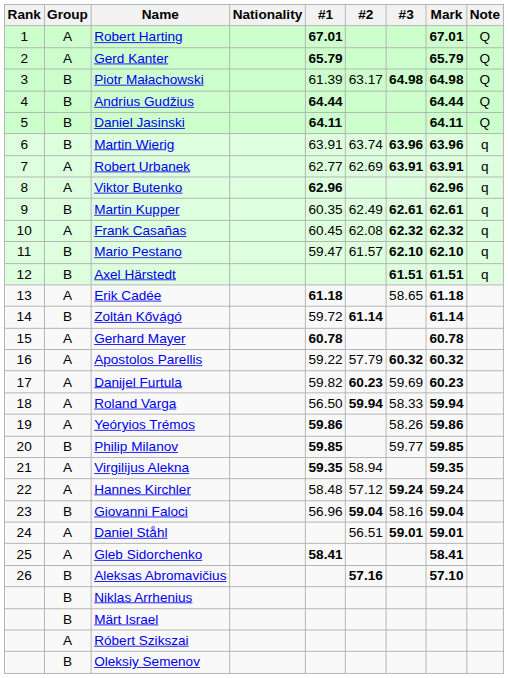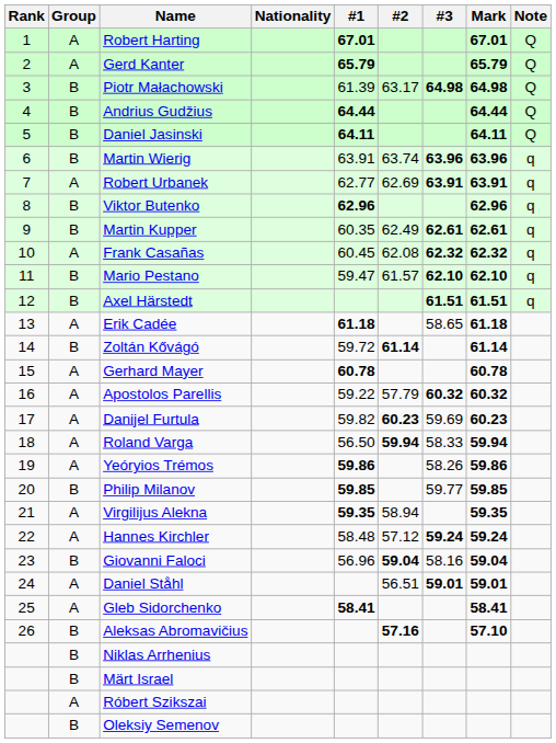 <table class="wikitable sortable" style="text-align:center">
 <tr>
 <th>Rank</th>
 <th>Group</th>
 <th>Name</th>
 <th>Nationality</th>
 <th>#1</th>
 <th>#2</th>
 <th>#3</th>
 <th>Mark</th>
 <th>Note</th>
 </tr>
 <tr bgcolor=ccffcc>
 <td>1</td>
 <td>A</td>
 <td align=left><a href='#'>Robert Harting</a></td>
 <td align=left></td>
 <td><strong>67.01</strong></td>
 <td></td>
 <td></td>
 <td><strong>67.01</strong></td>
 <td>Q</td>
 </tr>
 <tr bgcolor=ccffcc>
 <td>2</td>
 <td>A</td>
 <td align=left><a href='#'>Gerd Kanter</a></td>
 <td align=left></td>
 <td><strong>65.79</strong></td>
 <td></td>
 <td></td>
 <td><strong>65.79</strong></td>
 <td>Q</td>
 </tr>
 <tr bgcolor=ccffcc>
 <td>3</td>
 <td>B</td>
 <td align=left><a href='#'>Piotr Małachowski</a></td>
 <td align=left></td>
 <td>61.39</td>
 <td>63.17</td>
 <td><strong>64.98</strong></td>
 <td><strong>64.98</strong></td>
 <td>Q</td>
 </tr>
 <tr bgcolor=ccffcc>
 <td>4</td>
 <td>B</td>
 <td align=left><a href='#'>Andrius Gudžius</a></td>
 <td align=left></td>
 <td><strong>64.44</strong></td>
 <td></td>
 <td></td>
 <td><strong>64.44</strong></td>
 <td>Q</td>
 </tr>
 <tr bgcolor=ccffcc>
 <td>5</td>
 <td>B</td>
 <td align=left><a href='#'>Daniel Jasinski</a></td>
 <td align=left></td>
 <td><strong>64.11</strong></td>
 <td></td>
 <td></td>
 <td><strong>64.11</strong></td>
 <td>Q</td>
 </tr>
 <tr bgcolor=ddffdd>
 <td>6</td>
 <td>B</td>
 <td align=left><a href='#'>Martin Wierig</a></td>
 <td align=left></td>
 <td>63.91</td>
 <td>63.74</td>
 <td><strong>63.96</strong></td>
 <td><strong>63.96</strong></td>
 <td>q</td>
 </tr>
 <tr bgcolor=ddffdd>
 <td>7</td>
 <td>A</td>
 <td align=left><a href='#'>Robert Urbanek</a></td>
 <td align=left></td>
 <td>62.77</td>
 <td>62.69</td>
 <td><strong>63.91</strong></td>
 <td><strong>63.91</strong></td>
 <td>q</td>
 </tr>
 <tr bgcolor=ddffdd>
 <td>8</td>
-<td>A</td>
+<td>B</td>
 <td align=left><a href='#'>Viktor Butenko</a></td>
 <td align=left></td>
 <td><strong>62.96</strong></td>
 <td></td>
 <td></td>
 <td><strong>62.96</strong></td>
 <td>q</td>
 </tr>
 <tr bgcolor=ddffdd>
 <td>9</td>
 <td>B</td>
 <td align=left><a href='#'>Martin Kupper</a></td>
 <td align=left></td>
 <td>60.35</td>
 <td>62.49</td>
 <td><strong>62.61</strong></td>
 <td><strong>62.61</strong></td>
 <td>q</td>
 </tr>
 <tr bgcolor=ddffdd>
 <td>10</td>
 <td>A</td>
 <td align=left><a href='#'>Frank Casañas</a></td>
 <td align=left></td>
 <td>60.45</td>
 <td>62.08</td>
 <td><strong>62.32</strong></td>
 <td><strong>62.32</strong></td>
 <td>q</td>
 </tr>
 <tr bgcolor=ddffdd>
 <td>11</td>
 <td>B</td>
 <td align=left><a href='#'>Mario Pestano</a></td>
 <td align=left></td>
 <td>59.47</td>
 <td>61.57</td>
 <td><strong>62.10</strong></td>
 <td><strong>62.10</strong></td>
 <td>q</td>
 </tr>
 <tr bgcolor=ddffdd>
 <td>12</td>
 <td>B</td>
 <td align=left><a href='#'>Axel Härstedt</a></td>
 <td align=left></td>
 <td></td>
 <td></td>
 <td><strong>61.51</strong></td>
 <td><strong>61.51</strong></td>
 <td>q</td>
 </tr>
 <tr>
 <td>13</td>
 <td>A</td>
 <td align=left><a href='#'>Erik Cadée</a></td>
 <td align=left></td>
 <td><strong>61.18</strong></td>
 <td></td>
 <td>58.65</td>
 <td><strong>61.18</strong></td>
 <td></td>
 </tr>
 <tr>
 <td>14</td>
 <td>B</td>
 <td align=left><a href='#'>Zoltán Kővágó</a></td>
 <td align=left></td>
 <td>59.72</td>
 <td><strong>61.14</strong></td>
 <td></td>
 <td><strong>61.14</strong></td>
 <td></td>
 </tr>
 <tr>
 <td>15</td>
 <td>A</td>
 <td align=left><a href='#'>Gerhard Mayer</a></td>
 <td align=left></td>
 <td><strong>60.78</strong></td>
 <td></td>
 <td></td>
 <td><strong>60.78</strong></td>
 <td></td>
 </tr>
 <tr>
 <td>16</td>
 <td>A</td>
 <td align=left><a href='#'>Apostolos Parellis</a></td>
 <td align=left></td>
 <td>59.22</td>
 <td>57.79</td>
 <td><strong>60.32</strong></td>
 <td><strong>60.32</strong></td>
 <td></td>
 </tr>
 <tr>
 <td>17</td>
 <td>A</td>
 <td align=left><a href='#'>Danijel Furtula</a></td>
 <td align=left></td>
 <td>59.82</td>
 <td><strong>60.23</strong></td>
 <td>59.69</td>
 <td><strong>60.23</strong></td>
 <td></td>
 </tr>
 <tr>
 <td>18</td>
 <td>A</td>
 <td align=left><a href='#'>Roland Varga</a></td>
 <td align=left></td>
 <td>56.50</td>
 <td><strong>59.94</strong></td>
 <td>58.33</td>
 <td><strong>59.94</strong></td>
 <td></td>
 </tr>
 <tr>
 <td>19</td>
 <td>A</td>
 <td align=left><a href='#'>Yeóryios Trémos</a></td>
 <td align=left></td>
 <td><strong>59.86</strong></td>
 <td></td>
 <td>58.26</td>
 <td><strong>59.86</strong></td>
 <td></td>
 </tr>
 <tr>
 <td>20</td>
 <td>B</td>
 <td align=left><a href='#'>Philip Milanov</a></td>
 <td align=left></td>
 <td><strong>59.85</strong></td>
 <td></td>
 <td>59.77</td>
 <td><strong>59.85</strong></td>
 <td></td>
 </tr>
 <tr>
 <td>21</td>
 <td>A</td>
 <td align=left><a href='#'>Virgilijus Alekna</a></td>
 <td align=left></td>
 <td><strong>59.35</strong></td>
 <td>58.94</td>
 <td></td>
 <td><strong>59.35</strong></td>
 <td></td>
 </tr>
 <tr>
 <td>22</td>
 <td>A</td>
 <td align=left><a href='#'>Hannes Kirchler</a></td>
 <td align=left></td>
 <td>58.48</td>
 <td>57.12</td>
 <td><strong>59.24</strong></td>
 <td><strong>59.24</strong></td>
 <td></td>
 </tr>
 <tr>
 <td>23</td>
 <td>B</td>
 <td align=left><a href='#'>Giovanni Faloci</a></td>
 <td align=left></td>
 <td>56.96</td>
 <td><strong>59.04</strong></td>
 <td>58.16</td>
 <td><strong>59.04</strong></td>
 <td></td>
 </tr>
 <tr>
 <td>24</td>
 <td>A</td>
 <td align=left><a href='#'>Daniel Ståhl</a></td>
 <td align=left></td>
 <td></td>
 <td>56.51</td>
 <td><strong>59.01</strong></td>
 <td><strong>59.01</strong></td>
 <td></td>
 </tr>
 <tr>
 <td>25</td>
 <td>A</td>
 <td align=left><a href='#'>Gleb Sidorchenko</a></td>
 <td align=left></td>
 <td><strong>58.41</strong></td>
 <td></td>
 <td></td>
 <td><strong>58.41</strong></td>
 <td></td>
 </tr>
 <tr>
 <td>26</td>
 <td>B</td>
 <td align=left><a href='#'>Aleksas Abromavičius</a></td>
 <td align=left></td>
 <td></td>
 <td><strong>57.16</strong></td>
 <td></td>
 <td><strong>57.10</strong></td>
 <td></td>
 </tr>
 <tr>
 <td></td>
 <td>B</td>
 <td align=left><a href='#'>Niklas Arrhenius</a></td>
 <td align=left></td>
 <td></td>
 <td></td>
 <td></td>
 <td><strong></strong></td>
 <td></td>
 </tr>
 <tr>
 <td></td>
 <td>B</td>
 <td align=left><a href='#'>Märt Israel</a></td>
 <td align=left></td>
 <td></td>
 <td></td>
 <td></td>
 <td><strong></strong></td>
 <td></td>
 </tr>
 <tr>
 <td></td>
 <td>A</td>
 <td align=left><a href='#'>Róbert Szikszai</a></td>
 <td align=left></td>
 <td></td>
 <td></td>
 <td></td>
 <td><strong></strong></td>
 <td></td>
 </tr>
 <tr>
 <td></td>
 <td>B</td>
 <td align=left><a href='#'>Oleksiy Semenov</a></td>
 <td align=left></td>
 <td></td>
 <td></td>
 <td></td>
 <td><strong></strong></td>
 <td></td>
 </tr>
 </table>
